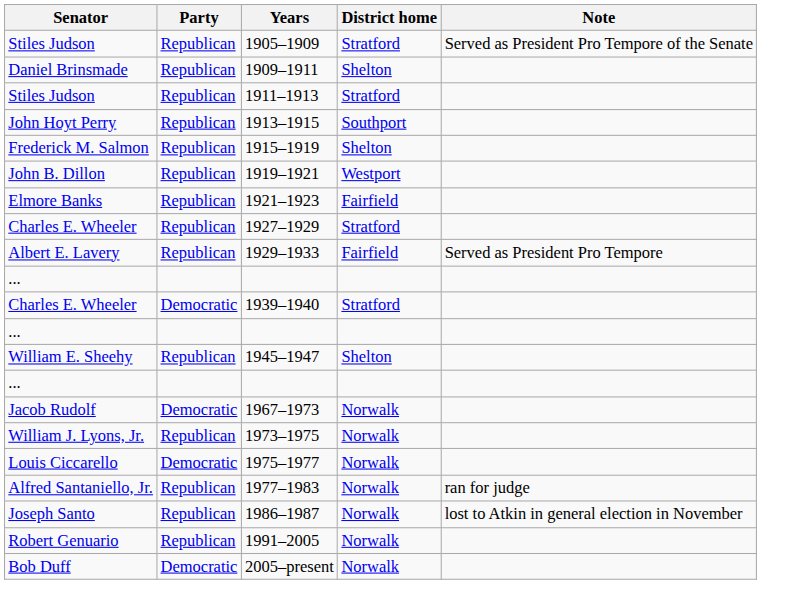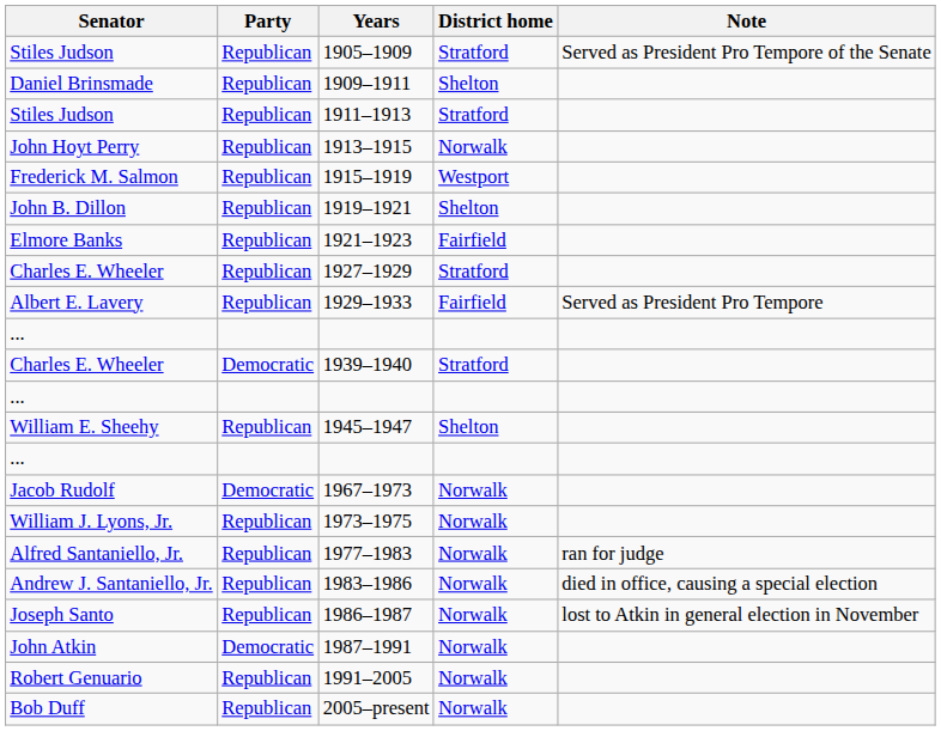 <table class=wikitable>
 <tr valign=bottom>
 <th>Senator</th>
 <th>Party</th>
 <th>Years</th>
 <th>District home</th>
 <th>Note</th>
 </tr>
 <tr>
 <td><a href='#'>Stiles Judson</a></td>
 <td><a href='#'>Republican</a></td>
 <td>1905–1909</td>
 <td><a href='#'>Stratford</a></td>
 <td>Served as President Pro Tempore of the Senate</td>
 </tr>
 <tr>
 <td><a href='#'>Daniel Brinsmade</a></td>
 <td><a href='#'>Republican</a></td>
 <td>1909–1911</td>
 <td><a href='#'>Shelton</a></td>
 <td></td>
 </tr>
 <tr>
 <td><a href='#'>Stiles Judson</a></td>
 <td><a href='#'>Republican</a></td>
 <td>1911–1913</td>
 <td><a href='#'>Stratford</a></td>
 <td></td>
 </tr>
 <tr>
 <td><a href='#'>John Hoyt Perry</a></td>
 <td><a href='#'>Republican</a></td>
 <td>1913–1915</td>
-<td><a href='#'>Southport</a></td>
+<td><a href='#'>Norwalk</a></td>
 <td></td>
 </tr>
 <tr>
 <td><a href='#'>Frederick M. Salmon</a></td>
 <td><a href='#'>Republican</a></td>
 <td>1915–1919</td>
-<td><a href='#'>Shelton</a></td>
+<td><a href='#'>Westport</a></td>
 <td></td>
 </tr>
 <tr>
 <td><a href='#'>John B. Dillon</a></td>
 <td><a href='#'>Republican</a></td>
 <td>1919–1921</td>
-<td><a href='#'>Westport</a></td>
+<td><a href='#'>Shelton</a></td>
 <td></td>
 </tr>
 <tr>
 <td><a href='#'>Elmore Banks</a></td>
 <td><a href='#'>Republican</a></td>
 <td>1921–1923</td>
 <td><a href='#'>Fairfield</a></td>
 <td></td>
 </tr>
 <tr>
 <td><a href='#'>Charles E. Wheeler</a></td>
 <td><a href='#'>Republican</a></td>
 <td>1927–1929</td>
 <td><a href='#'>Stratford</a></td>
 <td></td>
 </tr>
 <tr>
 <td><a href='#'>Albert E. Lavery</a></td>
 <td><a href='#'>Republican</a></td>
 <td>1929–1933</td>
 <td><a href='#'>Fairfield</a></td>
 <td>Served as President Pro Tempore</td>
 </tr>
 <tr>
 <td>...</td>
 <td></td>
 <td></td>
 <td></td>
 <td></td>
 </tr>
 <tr>
 <td><a href='#'>Charles E. Wheeler</a></td>
 <td><a href='#'>Democratic</a></td>
 <td>1939–1940</td>
 <td><a href='#'>Stratford</a></td>
 <td></td>
 </tr>
 <tr>
 <td>...</td>
 <td></td>
 <td></td>
 <td></td>
 <td></td>
 </tr>
 <tr>
 <td><a href='#'>William E. Sheehy</a></td>
 <td><a href='#'>Republican</a></td>
 <td>1945–1947</td>
 <td><a href='#'>Shelton</a></td>
 <td></td>
 </tr>
 <tr>
 <td>...</td>
 <td></td>
 <td></td>
 <td></td>
 <td></td>
 </tr>
 <tr>
 <td><a href='#'>Jacob Rudolf</a></td>
 <td><a href='#'>Democratic</a></td>
 <td>1967–1973</td>
 <td><a href='#'>Norwalk</a></td>
 <td></td>
 </tr>
 <tr>
 <td><a href='#'>William J. Lyons, Jr.</a></td>
 <td><a href='#'>Republican</a></td>
 <td>1973–1975</td>
 <td><a href='#'>Norwalk</a></td>
 <td></td>
 </tr>
 <tr>
-<td><a href='#'>Louis Ciccarello</a></td>
-<td><a href='#'>Democratic</a></td>
-<td>1975–1977</td>
-<td><a href='#'>Norwalk</a></td>
-<td></td>
-</tr>
-<tr>
 <td><a href='#'>Alfred Santaniello, Jr.</a></td>
 <td><a href='#'>Republican</a></td>
 <td>1977–1983</td>
 <td><a href='#'>Norwalk</a></td>
 <td>ran for judge</td>
 </tr>
 <tr>
+<td><a href='#'>Andrew J. Santaniello, Jr.</a></td>
+<td><a href='#'>Republican</a></td>
+<td>1983–1986</td>
+<td><a href='#'>Norwalk</a></td>
+<td>died in office, causing a special election</td>
+</tr>
+<tr>
 <td><a href='#'>Joseph Santo</a></td>
 <td><a href='#'>Republican</a></td>
 <td>1986–1987</td>
 <td><a href='#'>Norwalk</a></td>
 <td>lost to Atkin in general election in November</td>
+</tr>
+<tr>
+<td><a href='#'>John Atkin</a></td>
+<td><a href='#'>Democratic</a></td>
+<td>1987–1991</td>
+<td><a href='#'>Norwalk</a></td>
+<td></td>
 </tr>
 <tr>
 <td><a href='#'>Robert Genuario</a></td>
 <td><a href='#'>Republican</a></td>
 <td>1991–2005</td>
 <td><a href='#'>Norwalk</a></td>
 <td></td>
 </tr>
 <tr>
 <td><a href='#'>Bob Duff</a></td>
-<td><a href='#'>Democratic</a></td>
+<td><a href='#'>Republican</a></td>
 <td>2005–present</td>
 <td><a href='#'>Norwalk</a></td>
 <td></td>
 </tr>
 </table>
